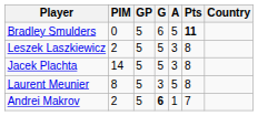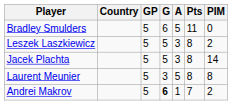 <table class="wikitable">
 <tr>
 <th>Player</th>
-<th>PIM</th>
+<th>Country</th>
 <th>GP</th>
 <th>G</th>
 <th>A</th>
 <th>Pts</th>
-<th>Country</th>
+<th>PIM</th>
 </tr>
 <tr>
 <td><a href='#'>Bradley Smulders</a></td>
-<td>0</td>
+<td></td>
 <td>5</td>
 <td>6</td>
 <td>5</td>
-<td><strong>11</strong></td>
-<td></td>
+<td>11</td>
+<td>0</td>
 </tr>
 <tr>
 <td><a href='#'>Leszek Laszkiewicz</a></td>
-<td>2</td>
+<td></td>
 <td>5</td>
 <td>5</td>
 <td>3</td>
 <td>8</td>
-<td></td>
+<td>2</td>
 </tr>
 <tr>
 <td><a href='#'>Jacek Plachta</a></td>
-<td>14</td>
+<td></td>
 <td>5</td>
 <td>5</td>
 <td>3</td>
 <td>8</td>
-<td></td>
+<td>14</td>
 </tr>
 <tr>
 <td><a href='#'>Laurent Meunier</a></td>
-<td>8</td>
+<td></td>
 <td>5</td>
 <td>3</td>
 <td>5</td>
 <td>8</td>
-<td></td>
+<td>8</td>
 </tr>
 <tr>
 <td><a href='#'>Andrei Makrov</a></td>
-<td>2</td>
+<td></td>
 <td>5</td>
 <td><strong>6</strong></td>
 <td>1</td>
 <td>7</td>
-<td></td>
+<td>2</td>
 </tr>
 </table>
